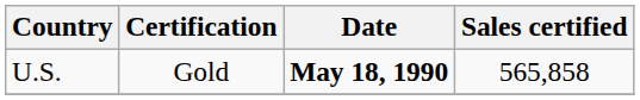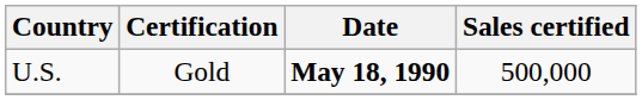 <table class="wikitable">
 <tr>
 <th>Country</th>
 <th>Certification</th>
 <th>Date</th>
 <th>Sales certified</th>
 </tr>
 <tr>
 <td>U.S.</td>
 <td align="center">Gold</td>
 <td align="center"><strong>May 18, 1990</strong></td>
-<td align="center">565,858</td>
+<td align="center">500,000</td>
 </tr>
 <tr>
 </tr>
 </table>
